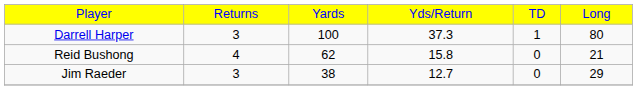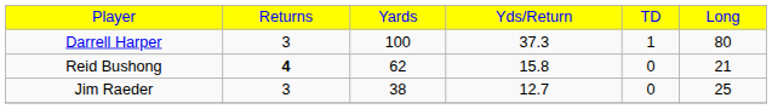 <table class="wikitable" width="90%">
 <tr align="center" style="background:yellow;color:blue;">
 <td>Player</td>
 <td>Returns</td>
 <td>Yards</td>
 <td>Yds/Return</td>
 <td>TD</td>
 <td>Long</td>
 </tr>
 <tr align="center" bgcolor="">
 <td><a href='#'>Darrell Harper</a></td>
 <td>3</td>
 <td>100</td>
 <td>37.3</td>
 <td>1</td>
 <td>80</td>
 </tr>
 <tr align="center" bgcolor="">
 <td>Reid Bushong</td>
-<td>4</td>
+<td><strong>4</strong></td>
 <td>62</td>
 <td>15.8</td>
 <td>0</td>
 <td>21</td>
 </tr>
 <tr align="center" bgcolor="">
 <td>Jim Raeder</td>
 <td>3</td>
 <td>38</td>
 <td>12.7</td>
 <td>0</td>
-<td>29</td>
+<td>25</td>
 </tr>
 <tr>
 </tr>
 </table>
